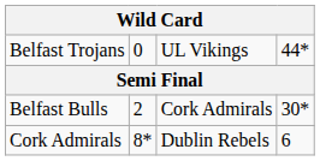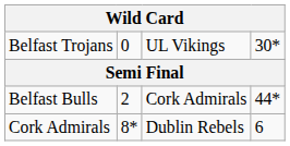 <table class="wikitable">
 <tr>
 <th colspan="4">Wild Card</th>
 </tr>
 <tr>
 <td>Belfast Trojans</td>
 <td>0</td>
 <td>UL Vikings</td>
-<td>44*</td>
+<td>30*</td>
 </tr>
 <tr>
 <th colspan="4">Semi Final</th>
 </tr>
 <tr>
 <td>Belfast Bulls</td>
 <td>2</td>
 <td>Cork Admirals</td>
-<td>30*</td>
+<td>44*</td>
 </tr>
 <tr>
 <td>Cork Admirals</td>
 <td>8*</td>
 <td>Dublin Rebels</td>
 <td>6</td>
 </tr>
 </table>
